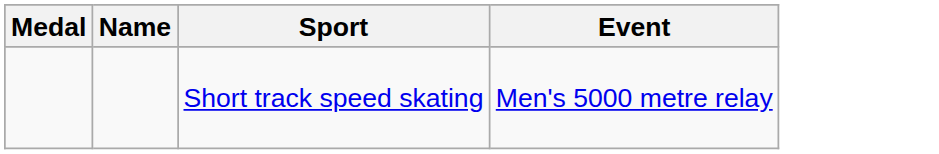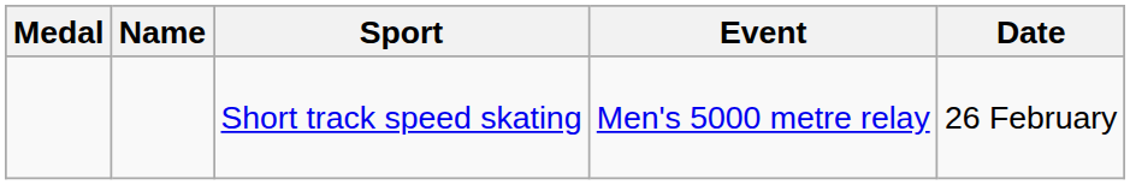 <table class="wikitable sortable" style="font-size:95%">
 <tr>
 <th>Medal</th>
 <th>Name</th>
 <th>Sport</th>
 <th>Event</th>
+<th>Date</th>
 </tr>
 <tr>
 <td></td>
 <td> <br>  <br>  <br> </td>
 <td><a href='#'>Short track speed skating</a></td>
 <td><a href='#'>Men's 5000 metre relay</a></td>
+<td>26 February</td>
 </tr>
 </table>
